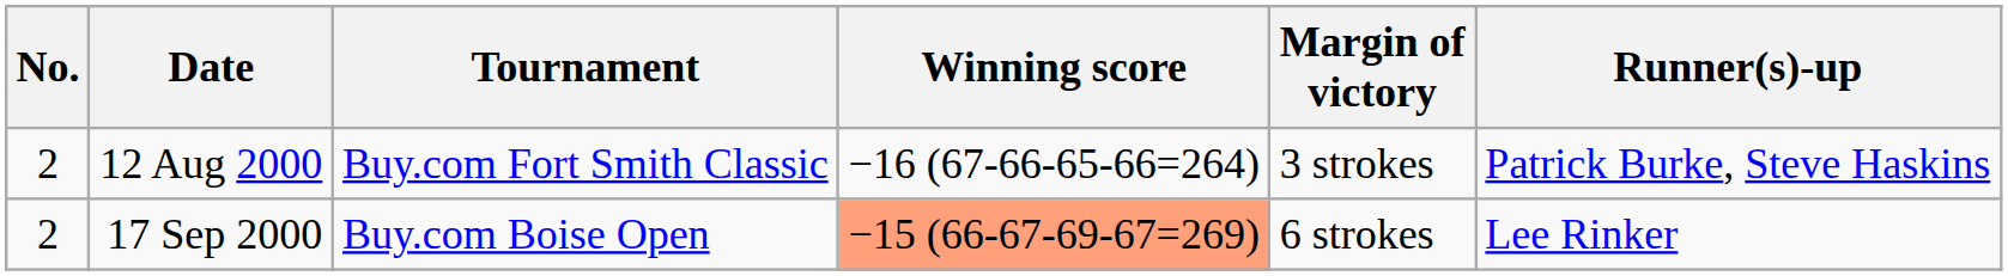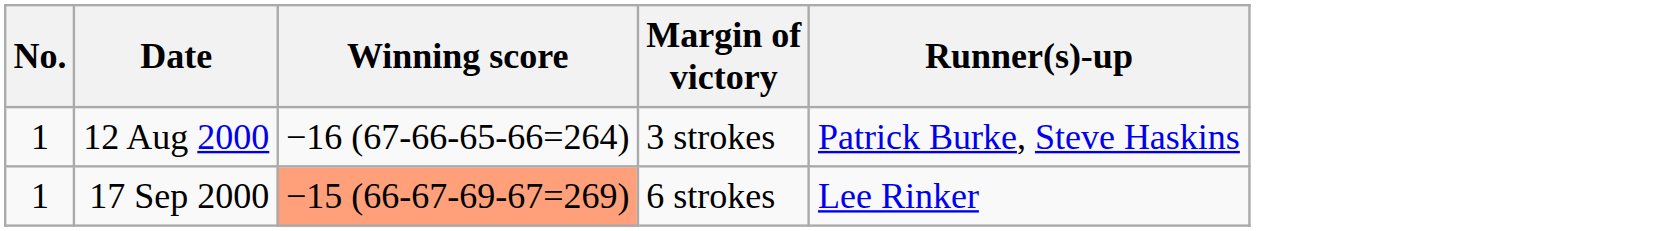 <table class="wikitable" style="font-size:95%;">
 <tr>
 <th>No.</th>
 <th>Date</th>
-<th>Tournament</th>
 <th>Winning score</th>
 <th>Margin of<br>victory</th>
 <th>Runner(s)-up</th>
 </tr>
 <tr>
-<td align=center>2</td>
+<td align=center>1</td>
 <td align=right>12 Aug <a href='#'>2000</a></td>
-<td><a href='#'>Buy.com Fort Smith Classic</a></td>
 <td>−16 (67-66-65-66=264)</td>
 <td>3 strokes</td>
 <td> <a href='#'>Patrick Burke</a>,  <a href='#'>Steve Haskins</a></td>
 </tr>
 <tr>
-<td align=center>2</td>
+<td align=center>1</td>
 <td align=right>17 Sep 2000</td>
-<td><a href='#'>Buy.com Boise Open</a></td>
 <td style="background: lightsalmon;">−15 (66-67-69-67=269)</td>
 <td>6 strokes</td>
 <td> <a href='#'>Lee Rinker</a></td>
 </tr>
 </table>
